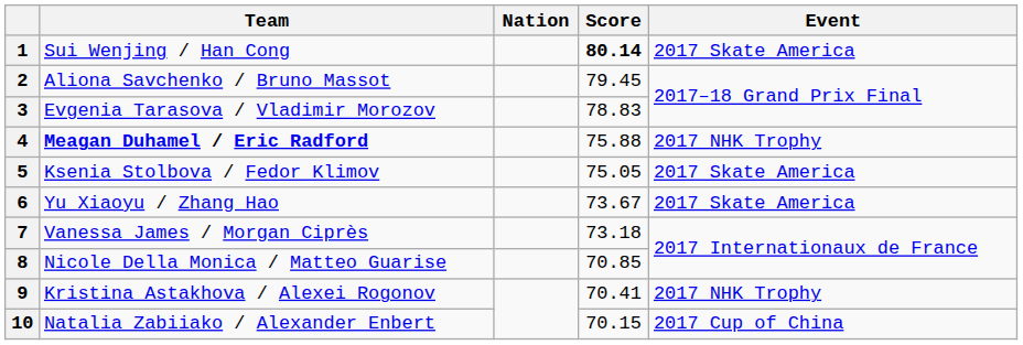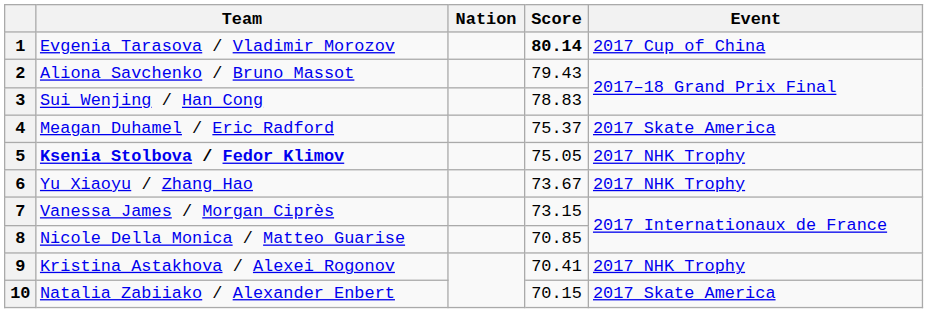 <table class="wikitable sortable" style="text-align:left; width:80%">
 <tr>
 <th scope="col"></th>
 <th scope="col">Team</th>
 <th scope="col">Nation</th>
 <th scope="col">Score</th>
 <th scope="col">Event</th>
 </tr>
 <tr>
 <th scope="row">1</th>
-<td><a href='#'>Sui Wenjing</a> / <a href='#'>Han Cong</a></td>
+<td><a href='#'>Evgenia Tarasova</a> / <a href='#'>Vladimir Morozov</a></td>
 <td></td>
 <td style="text-align:center;"><strong>80.14</strong></td>
-<td><a href='#'>2017 Skate America</a></td>
+<td><a href='#'>2017 Cup of China</a></td>
 </tr>
 <tr>
 <th scope="row">2</th>
 <td><a href='#'>Aliona Savchenko</a> / <a href='#'>Bruno Massot</a></td>
 <td></td>
-<td style="text-align:center;">79.45</td>
+<td style="text-align:center;">79.43</td>
 <td rowspan="2"><a href='#'>2017–18 Grand Prix Final</a></td>
 </tr>
 <tr>
 <th scope="row">3</th>
-<td><a href='#'>Evgenia Tarasova</a> / <a href='#'>Vladimir Morozov</a></td>
+<td><a href='#'>Sui Wenjing</a> / <a href='#'>Han Cong</a></td>
 <td></td>
 <td style="text-align:center;">78.83</td>
 </tr>
 <tr>
 <th scope="row">4</th>
-<td><strong><a href='#'>Meagan Duhamel</a> / <a href='#'>Eric Radford</a></strong></td>
+<td><a href='#'>Meagan Duhamel</a> / <a href='#'>Eric Radford</a></td>
 <td></td>
-<td style="text-align:center;">75.88</td>
-<td><a href='#'>2017 NHK Trophy</a></td>
+<td style="text-align:center;">75.37</td>
+<td><a href='#'>2017 Skate America</a></td>
 </tr>
 <tr>
 <th scope="row">5</th>
-<td><a href='#'>Ksenia Stolbova</a> / <a href='#'>Fedor Klimov</a></td>
+<td><strong><a href='#'>Ksenia Stolbova</a> / <a href='#'>Fedor Klimov</a></strong></td>
 <td></td>
 <td style="text-align:center;">75.05</td>
-<td><a href='#'>2017 Skate America</a></td>
+<td><a href='#'>2017 NHK Trophy</a></td>
 </tr>
 <tr>
 <th scope="row">6</th>
 <td><a href='#'>Yu Xiaoyu</a> / <a href='#'>Zhang Hao</a></td>
 <td></td>
 <td style="text-align:center;">73.67</td>
-<td><a href='#'>2017 Skate America</a></td>
+<td><a href='#'>2017 NHK Trophy</a></td>
 </tr>
 <tr>
 <th scope="row">7</th>
 <td><a href='#'>Vanessa James</a> / <a href='#'>Morgan Ciprès</a></td>
 <td></td>
-<td style="text-align:center;">73.18</td>
+<td style="text-align:center;">73.15</td>
 <td rowspan="2"><a href='#'>2017 Internationaux de France</a></td>
 </tr>
 <tr>
 <th scope="row">8</th>
 <td><a href='#'>Nicole Della Monica</a> / <a href='#'>Matteo Guarise</a></td>
 <td></td>
 <td style="text-align:center;">70.85</td>
 </tr>
 <tr>
 <th scope="row">9</th>
 <td><a href='#'>Kristina Astakhova</a> / <a href='#'>Alexei Rogonov</a></td>
 <td rowspan="2"></td>
 <td style="text-align:center;">70.41</td>
 <td><a href='#'>2017 NHK Trophy</a></td>
 </tr>
 <tr>
 <th scope="row">10</th>
 <td><a href='#'>Natalia Zabiiako</a> / <a href='#'>Alexander Enbert</a></td>
 <td style="text-align:center;">70.15</td>
-<td><a href='#'>2017 Cup of China</a></td>
+<td><a href='#'>2017 Skate America</a></td>
 </tr>
 </table>
